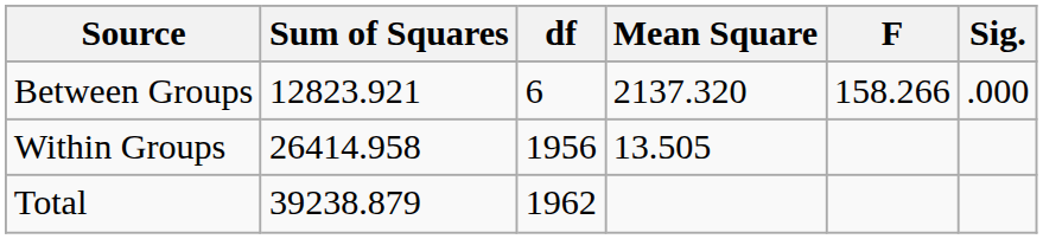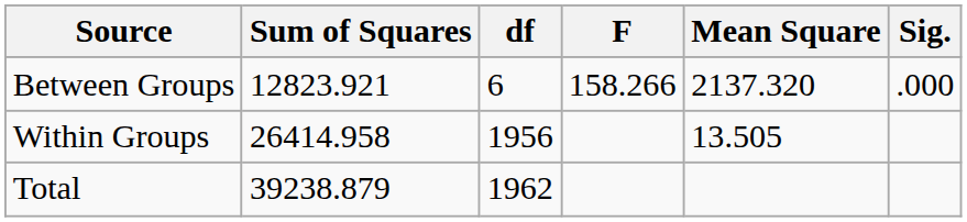 <table class="wikitable">
 <tr>
 <th>Source</th>
 <th>Sum of Squares</th>
 <th>df</th>
+<th>F</th>
 <th>Mean Square</th>
-<th>F</th>
 <th>Sig.</th>
 </tr>
 <tr>
 <td>Between Groups</td>
 <td> 12823.921</td>
 <td> 6</td>
+<td>158.266</td>
 <td>2137.320</td>
-<td>158.266</td>
 <td>.000</td>
 </tr>
 <tr>
 <td>Within Groups</td>
 <td> 26414.958</td>
 <td>1956</td>
+<td></td>
 <td>13.505</td>
-<td></td>
 <td></td>
 </tr>
 <tr>
 <td>Total</td>
 <td>39238.879</td>
 <td>1962</td>
 <td></td>
 <td></td>
 <td></td>
 </tr>
 </table>
